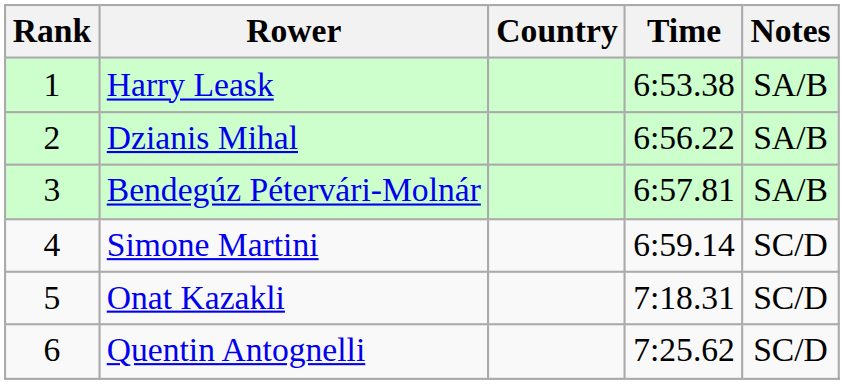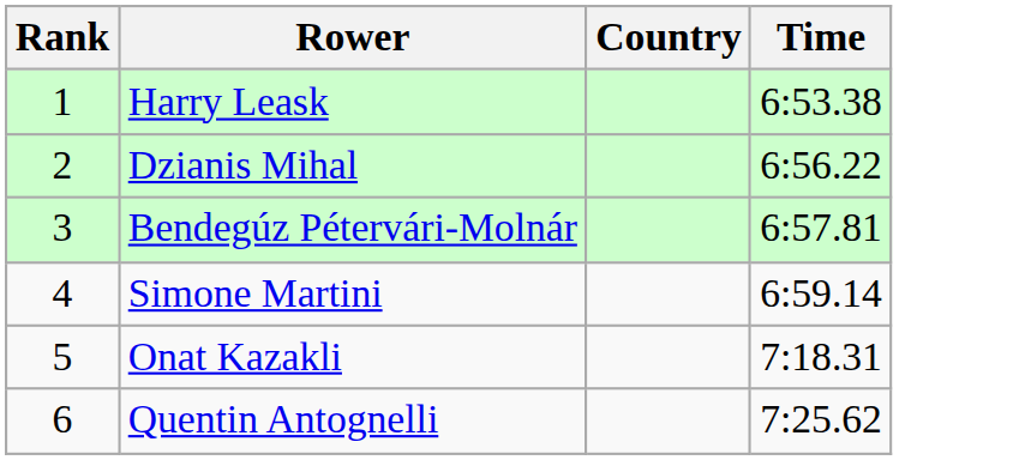 <table class="wikitable" style="text-align:center">
 <tr>
 <th>Rank</th>
 <th>Rower</th>
 <th>Country</th>
 <th>Time</th>
-<th>Notes</th>
 </tr>
 <tr bgcolor=ccffcc>
 <td>1</td>
 <td align="left"><a href='#'>Harry Leask</a></td>
 <td align="left"></td>
 <td>6:53.38</td>
-<td>SA/B</td>
 </tr>
 <tr bgcolor=ccffcc>
 <td>2</td>
 <td align="left"><a href='#'>Dzianis Mihal</a></td>
 <td align="left"></td>
 <td>6:56.22</td>
-<td>SA/B</td>
 </tr>
 <tr bgcolor=ccffcc>
 <td>3</td>
 <td align="left"><a href='#'>Bendegúz Pétervári-Molnár</a></td>
 <td align="left"></td>
 <td>6:57.81</td>
-<td>SA/B</td>
 </tr>
 <tr>
 <td>4</td>
 <td align="left"><a href='#'>Simone Martini</a></td>
 <td align="left"></td>
 <td>6:59.14</td>
-<td>SC/D</td>
 </tr>
 <tr>
 <td>5</td>
 <td align="left"><a href='#'>Onat Kazakli</a></td>
 <td align="left"></td>
 <td>7:18.31</td>
-<td>SC/D</td>
 </tr>
 <tr>
 <td>6</td>
 <td align="left"><a href='#'>Quentin Antognelli</a></td>
 <td align="left"></td>
 <td>7:25.62</td>
-<td>SC/D</td>
 </tr>
 </table>
